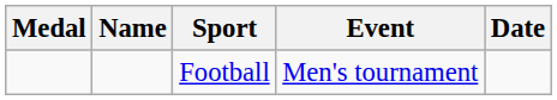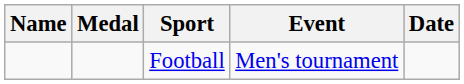 <table class="wikitable sortable" style="font-size:95%">
 <tr>
+<th>Name</th>
 <th>Medal</th>
-<th>Name</th>
 <th>Sport</th>
 <th>Event</th>
 <th>Date</th>
 </tr>
 <tr>
+<td><br></td>
 <td></td>
-<td><br></td>
 <td><a href='#'>Football</a></td>
 <td><a href='#'>Men's tournament</a></td>
 <td></td>
 </tr>
 </table>
